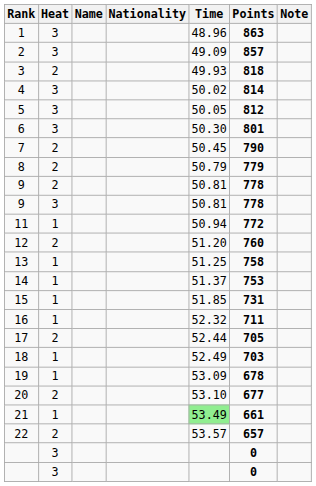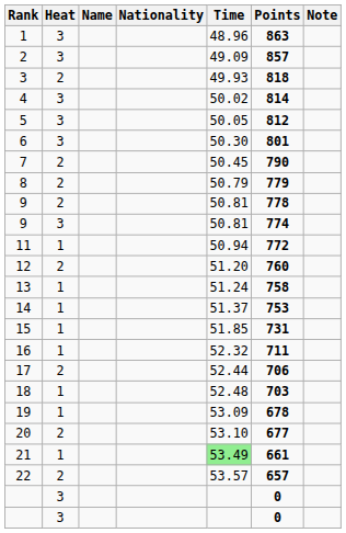 <table class="wikitable sortable" style="text-align:center">
 <tr>
 <th>Rank</th>
 <th>Heat</th>
 <th>Name</th>
 <th>Nationality</th>
 <th>Time</th>
 <th>Points</th>
 <th>Note</th>
 </tr>
 <tr>
 <td>1</td>
 <td>3</td>
 <td align=left></td>
 <td align=left></td>
 <td>48.96</td>
 <td><strong>863</strong></td>
 <td></td>
 </tr>
 <tr>
 <td>2</td>
 <td>3</td>
 <td align=left></td>
 <td align=left></td>
 <td>49.09</td>
 <td><strong>857</strong></td>
 <td></td>
 </tr>
 <tr>
 <td>3</td>
 <td>2</td>
 <td align=left></td>
 <td align=left></td>
 <td>49.93</td>
 <td><strong>818</strong></td>
 <td></td>
 </tr>
 <tr>
 <td>4</td>
 <td>3</td>
 <td align=left></td>
 <td align=left></td>
 <td>50.02</td>
 <td><strong>814</strong></td>
 <td></td>
 </tr>
 <tr>
 <td>5</td>
 <td>3</td>
 <td align=left></td>
 <td align=left></td>
 <td>50.05</td>
 <td><strong>812</strong></td>
 <td></td>
 </tr>
 <tr>
 <td>6</td>
 <td>3</td>
 <td align=left></td>
 <td align=left></td>
 <td>50.30</td>
 <td><strong>801</strong></td>
 <td></td>
 </tr>
 <tr>
 <td>7</td>
 <td>2</td>
 <td align=left></td>
 <td align=left></td>
 <td>50.45</td>
 <td><strong>790</strong></td>
 <td></td>
 </tr>
 <tr>
 <td>8</td>
 <td>2</td>
 <td align=left></td>
 <td align=left></td>
 <td>50.79</td>
 <td><strong>779</strong></td>
 <td></td>
 </tr>
 <tr>
 <td>9</td>
 <td>2</td>
 <td align=left></td>
 <td align=left></td>
 <td>50.81</td>
 <td><strong>778</strong></td>
 <td></td>
 </tr>
 <tr>
 <td>9</td>
 <td>3</td>
 <td align=left></td>
 <td align=left></td>
 <td>50.81</td>
-<td><strong>778</strong></td>
+<td><strong>774</strong></td>
 <td></td>
 </tr>
 <tr>
 <td>11</td>
 <td>1</td>
 <td align=left></td>
 <td align=left></td>
 <td>50.94</td>
 <td><strong>772</strong></td>
 <td></td>
 </tr>
 <tr>
 <td>12</td>
 <td>2</td>
 <td align=left></td>
 <td align=left></td>
 <td>51.20</td>
 <td><strong>760</strong></td>
 <td></td>
 </tr>
 <tr>
 <td>13</td>
 <td>1</td>
 <td align=left></td>
 <td align=left></td>
-<td>51.25</td>
+<td>51.24</td>
 <td><strong>758</strong></td>
 <td></td>
 </tr>
 <tr>
 <td>14</td>
 <td>1</td>
 <td align=left></td>
 <td align=left></td>
 <td>51.37</td>
 <td><strong>753</strong></td>
 <td></td>
 </tr>
 <tr>
 <td>15</td>
 <td>1</td>
 <td align=left></td>
 <td align=left></td>
 <td>51.85</td>
 <td><strong>731</strong></td>
 <td></td>
 </tr>
 <tr>
 <td>16</td>
 <td>1</td>
 <td align=left></td>
 <td align=left></td>
 <td>52.32</td>
 <td><strong>711</strong></td>
 <td></td>
 </tr>
 <tr>
 <td>17</td>
 <td>2</td>
 <td align=left></td>
 <td align=left></td>
 <td>52.44</td>
-<td><strong>705</strong></td>
+<td><strong>706</strong></td>
 <td></td>
 </tr>
 <tr>
 <td>18</td>
 <td>1</td>
 <td align=left></td>
 <td align=left></td>
-<td>52.49</td>
+<td>52.48</td>
 <td><strong>703</strong></td>
 <td></td>
 </tr>
 <tr>
 <td>19</td>
 <td>1</td>
 <td align=left></td>
 <td align=left></td>
 <td>53.09</td>
 <td><strong>678</strong></td>
 <td></td>
 </tr>
 <tr>
 <td>20</td>
 <td>2</td>
 <td align=left></td>
 <td align=left></td>
 <td>53.10</td>
 <td><strong>677</strong></td>
 <td></td>
 </tr>
 <tr>
 <td>21</td>
 <td>1</td>
 <td align=left></td>
 <td align=left></td>
 <td style="background: lightgreen;">53.49</td>
 <td><strong>661</strong></td>
 <td></td>
 </tr>
 <tr>
 <td>22</td>
 <td>2</td>
 <td align=left></td>
 <td align=left></td>
 <td>53.57</td>
 <td><strong>657</strong></td>
 <td></td>
 </tr>
 <tr>
 <td></td>
 <td>3</td>
 <td align=left></td>
 <td align=left></td>
 <td></td>
 <td><strong>0</strong></td>
 <td></td>
 </tr>
 <tr>
 <td></td>
 <td>3</td>
 <td align=left></td>
 <td align=left></td>
 <td></td>
 <td><strong>0</strong></td>
 <td></td>
 </tr>
 </table>
